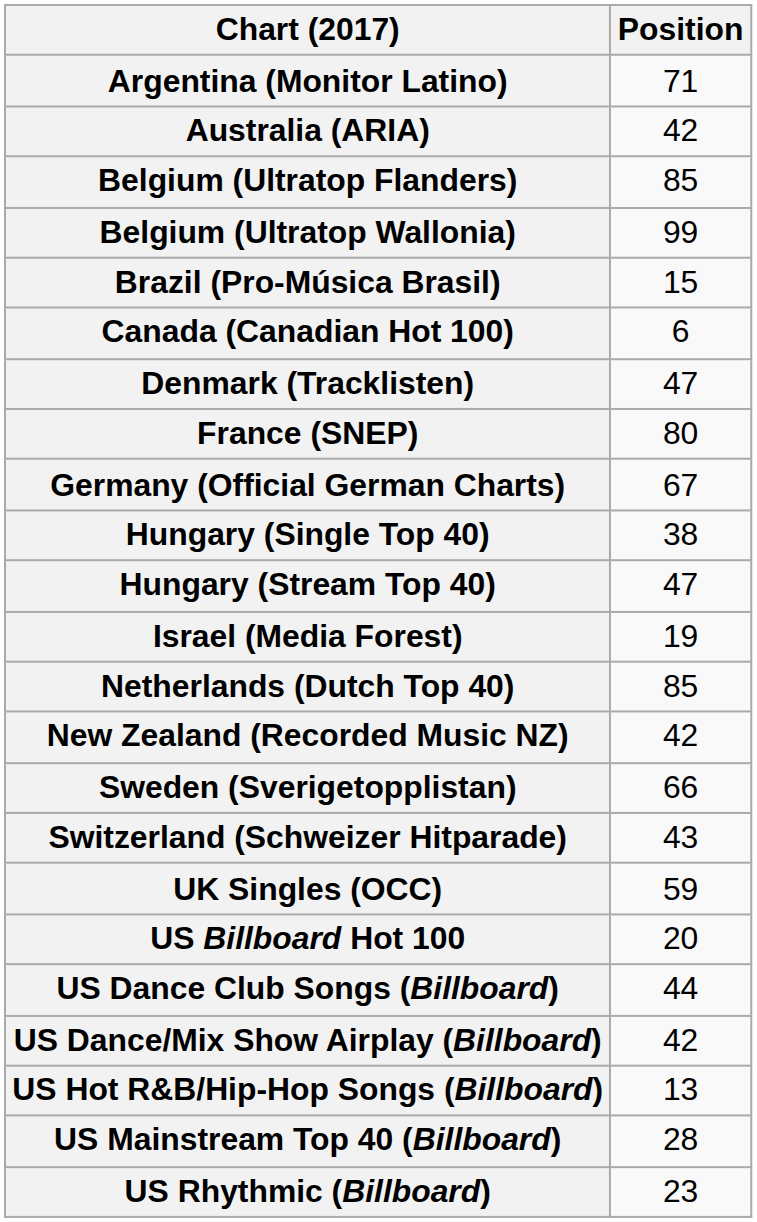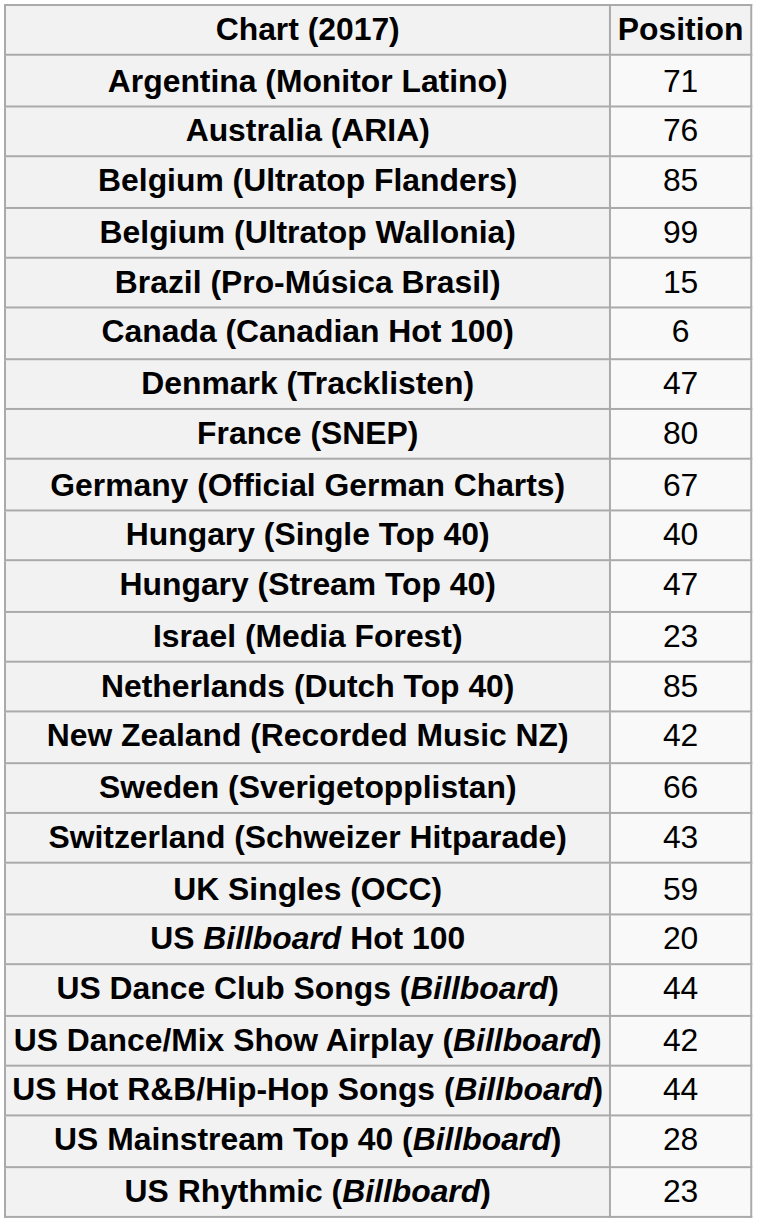 <table class="wikitable plainrowheaders sortable" style="text-align:center">
 <tr>
 <th scope="col">Chart (2017)</th>
 <th scope="col">Position</th>
 </tr>
 <tr>
 <th scope="row">Argentina (Monitor Latino)</th>
 <td>71</td>
 </tr>
 <tr>
 <th scope="row">Australia (ARIA)</th>
-<td>42</td>
+<td>76</td>
 </tr>
 <tr>
 <th scope="row">Belgium (Ultratop Flanders)</th>
 <td>85</td>
 </tr>
 <tr>
 <th scope="row">Belgium (Ultratop Wallonia)</th>
 <td>99</td>
 </tr>
 <tr>
 <th scope="row">Brazil (Pro-Música Brasil)</th>
 <td>15</td>
 </tr>
 <tr>
 <th scope="row">Canada (Canadian Hot 100)</th>
 <td>6</td>
 </tr>
 <tr>
 <th scope="row">Denmark (Tracklisten)</th>
 <td>47</td>
 </tr>
 <tr>
 <th scope="row">France (SNEP)</th>
 <td>80</td>
 </tr>
 <tr>
 <th scope="row">Germany (Official German Charts)</th>
 <td>67</td>
 </tr>
 <tr>
 <th scope="row">Hungary (Single Top 40)</th>
-<td>38</td>
+<td>40</td>
 </tr>
 <tr>
 <th scope="row">Hungary (Stream Top 40)</th>
 <td>47</td>
 </tr>
 <tr>
 <th scope="row">Israel (Media Forest)</th>
-<td>19</td>
+<td>23</td>
 </tr>
 <tr>
 <th scope="row">Netherlands (Dutch Top 40)</th>
 <td>85</td>
 </tr>
 <tr>
 <th scope="row">New Zealand (Recorded Music NZ)</th>
 <td>42</td>
 </tr>
 <tr>
 <th scope="row">Sweden (Sverigetopplistan)</th>
 <td>66</td>
 </tr>
 <tr>
 <th scope="row">Switzerland (Schweizer Hitparade)</th>
 <td>43</td>
 </tr>
 <tr>
 <th scope="row">UK Singles (OCC)</th>
 <td>59</td>
 </tr>
 <tr>
 <th scope="row">US <em>Billboard</em> Hot 100</th>
 <td>20</td>
 </tr>
 <tr>
 <th scope="row">US Dance Club Songs (<em>Billboard</em>)</th>
 <td>44</td>
 </tr>
 <tr>
 <th scope="row">US Dance/Mix Show Airplay (<em>Billboard</em>)</th>
 <td>42</td>
 </tr>
 <tr>
 <th scope="row">US Hot R&B/Hip-Hop Songs (<em>Billboard</em>)</th>
-<td>13</td>
+<td>44</td>
 </tr>
 <tr>
 <th scope="row">US Mainstream Top 40 (<em>Billboard</em>)</th>
 <td>28</td>
 </tr>
 <tr>
 <th scope="row">US Rhythmic (<em>Billboard</em>)</th>
 <td>23</td>
 </tr>
 </table>
